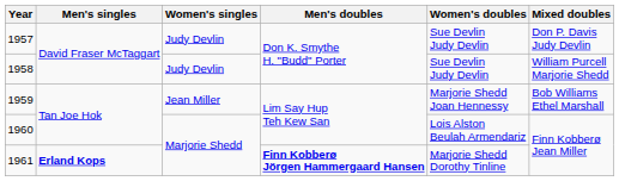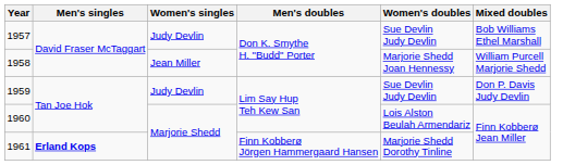 <table class=wikitable style="font-size:90%;">
 <tr>
 <th>Year</th>
 <th>Men's singles</th>
 <th>Women's singles</th>
 <th>Men's doubles</th>
 <th>Women's doubles</th>
 <th>Mixed doubles</th>
 </tr>
 <tr>
 <td>1957</td>
 <td rowspan="2"> <a href='#'>David Fraser McTaggart</a></td>
 <td> <a href='#'>Judy Devlin</a></td>
 <td rowspan="2"> <a href='#'>Don K. Smythe</a> <br>  <a href='#'>H. "Budd" Porter</a></td>
 <td> <a href='#'>Sue Devlin</a> <br>  <a href='#'>Judy Devlin</a></td>
-<td> <a href='#'>Don P. Davis</a> <br>  <a href='#'>Judy Devlin</a></td>
+<td> <a href='#'>Bob Williams</a> <br>  <a href='#'>Ethel Marshall</a></td>
 </tr>
 <tr>
 <td>1958</td>
-<td> <a href='#'>Judy Devlin</a></td>
-<td> <a href='#'>Sue Devlin</a> <br>  <a href='#'>Judy Devlin</a></td>
+<td> <a href='#'>Jean Miller</a></td>
+<td> <a href='#'>Marjorie Shedd</a> <br>  <a href='#'>Joan Hennessy</a></td>
 <td> <a href='#'>William Purcell</a> <br>  <a href='#'>Marjorie Shedd</a></td>
 </tr>
 <tr>
 <td>1959</td>
 <td rowspan="2"> <a href='#'>Tan Joe Hok</a></td>
-<td> <a href='#'>Jean Miller</a></td>
+<td> <a href='#'>Judy Devlin</a></td>
 <td rowspan="2"> <a href='#'>Lim Say Hup</a> <br>  <a href='#'>Teh Kew San</a></td>
-<td> <a href='#'>Marjorie Shedd</a> <br>  <a href='#'>Joan Hennessy</a></td>
-<td> <a href='#'>Bob Williams</a> <br>  <a href='#'>Ethel Marshall</a></td>
+<td> <a href='#'>Sue Devlin</a> <br>  <a href='#'>Judy Devlin</a></td>
+<td> <a href='#'>Don P. Davis</a> <br>  <a href='#'>Judy Devlin</a></td>
 </tr>
 <tr>
 <td>1960</td>
 <td rowspan="2"> <a href='#'>Marjorie Shedd</a></td>
 <td> <a href='#'>Lois Alston</a> <br>  <a href='#'>Beulah Armendariz</a></td>
 <td rowspan="2"> <a href='#'>Finn Kobberø</a> <br>  <a href='#'>Jean Miller</a></td>
 </tr>
 <tr>
 <td>1961</td>
 <td><strong> <a href='#'>Erland Kops</a></strong></td>
-<td><strong> <a href='#'>Finn Kobberø</a> <br>  <a href='#'>Jörgen Hammergaard Hansen</a></strong></td>
+<td> <a href='#'>Finn Kobberø</a> <br>  <a href='#'>Jörgen Hammergaard Hansen</a></td>
 <td> <a href='#'>Marjorie Shedd</a> <br>  <a href='#'>Dorothy Tinline</a></td>
 </tr>
 </table>
